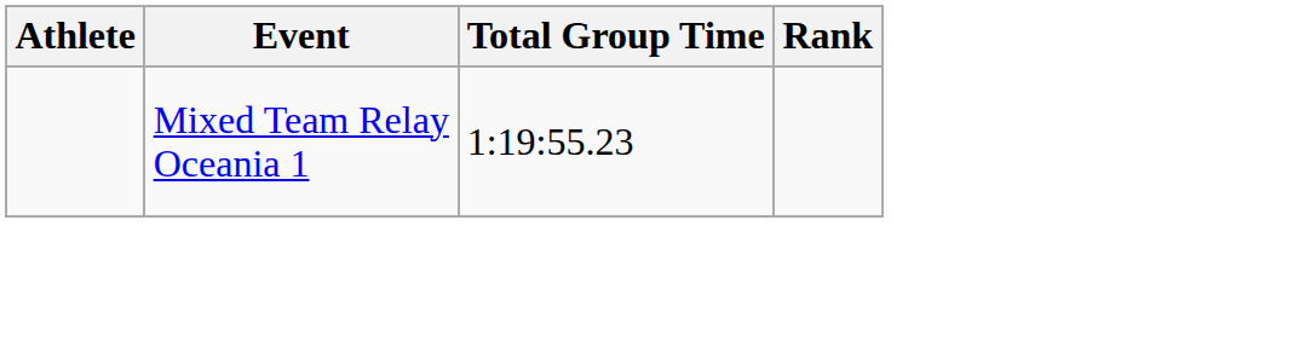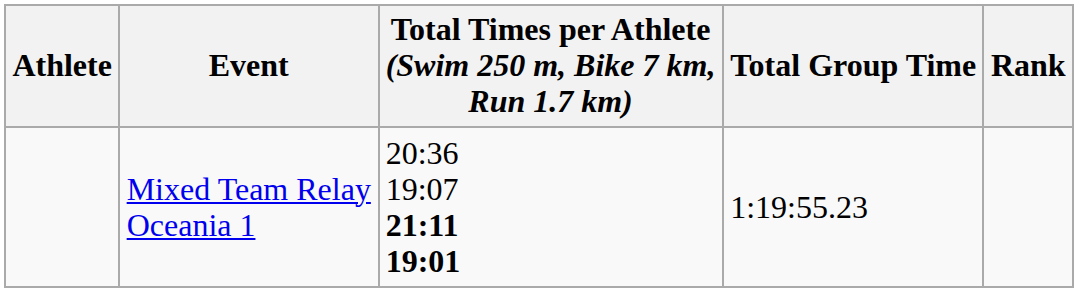 <table class="wikitable" border="1">
 <tr>
 <th>Athlete</th>
 <th>Event</th>
+<th>Total Times per Athlete <br> <em>(Swim 250 m, Bike 7 km, <br> Run 1.7 km)</em></th>
 <th>Total Group Time</th>
 <th>Rank</th>
 </tr>
 <tr>
 <td><br><br><strong></strong><br><strong></strong></td>
 <td><a href='#'>Mixed Team Relay <br> Oceania 1</a></td>
+<td>20:36<br>19:07<br><strong>21:11</strong><br><strong>19:01</strong></td>
 <td>1:19:55.23</td>
 <td></td>
 </tr>
 </table>
